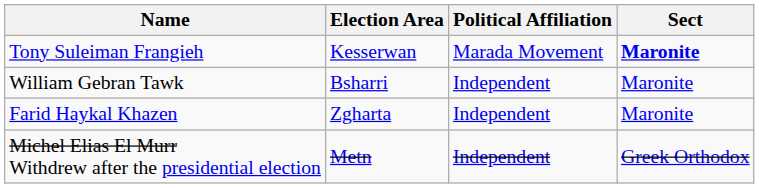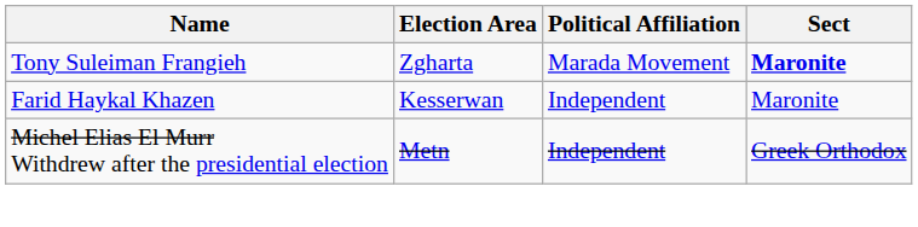 <table class="wikitable sortable">
 <tr>
 <th>Name</th>
 <th>Election Area</th>
 <th>Political Affiliation</th>
 <th>Sect</th>
 </tr>
 <tr>
 <td><a href='#'>Tony Suleiman Frangieh</a></td>
-<td><a href='#'>Kesserwan</a></td>
+<td><a href='#'>Zgharta</a></td>
 <td> <a href='#'>Marada Movement</a></td>
 <td><strong><a href='#'>Maronite</a></strong></td>
 </tr>
 <tr>
-<td>William Gebran Tawk</td>
-<td><a href='#'>Bsharri</a></td>
-<td> <a href='#'>Independent</a></td>
-<td><a href='#'>Maronite</a></td>
-</tr>
-<tr>
 <td><a href='#'>Farid Haykal Khazen</a></td>
-<td><a href='#'>Zgharta</a></td>
+<td><a href='#'>Kesserwan</a></td>
 <td> <a href='#'>Independent</a></td>
 <td><a href='#'>Maronite</a></td>
 </tr>
 <tr>
 <td><s>Michel Elias El Murr</s><br>Withdrew after the <a href='#'>presidential election</a></td>
 <td><s><a href='#'>Metn</a></s></td>
 <td><s> <a href='#'>Independent</a></s></td>
 <td><s><a href='#'>Greek Orthodox</a></s></td>
 </tr>
 </table>
